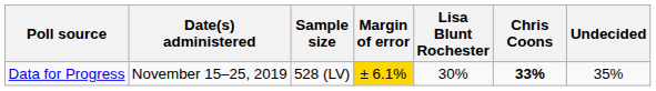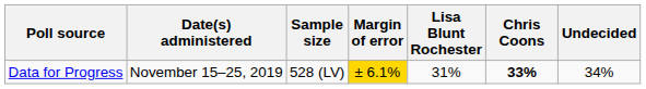 <table class="wikitable" style="font-size:90%;text-align:center;">
 <tr>
 <th>Poll source</th>
 <th>Date(s)<br>administered</th>
 <th>Sample<br>size</th>
 <th>Margin<br>of error</th>
 <th style="width:65px;">Lisa<br>Blunt Rochester</th>
 <th style="width:65px;">Chris<br>Coons</th>
 <th>Undecided</th>
 </tr>
 <tr>
 <td><a href='#'>Data for Progress</a></td>
 <td>November 15–25, 2019</td>
 <td>528 (LV)</td>
 <td style="background: gold;">± 6.1%</td>
-<td>30%</td>
+<td>31%</td>
 <td><strong>33%</strong></td>
-<td>35%</td>
+<td>34%</td>
 </tr>
 </table>
